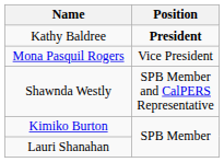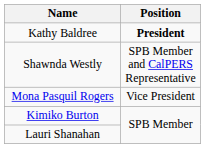 <table class="wikitable" style="text-align:center">
 <tr>
 <th width="150">Name</th>
 <th width="100">Position</th>
 </tr>
 <tr>
 <td>Kathy Baldree</td>
 <td><strong>President</strong></td>
 </tr>
 <tr>
+<td>Shawnda Westly</td>
+<td>SPB Member and <a href='#'>CalPERS</a> Representative</td>
+</tr>
+<tr>
 <td><a href='#'>Mona Pasquil Rogers</a></td>
 <td>Vice President</td>
-</tr>
-<tr>
-<td>Shawnda Westly</td>
-<td>SPB Member and <a href='#'>CalPERS</a> Representative</td>
 </tr>
 <tr>
 <td><a href='#'>Kimiko Burton</a></td>
 <td rowspan="2">SPB Member</td>
 </tr>
 <tr>
 <td>Lauri Shanahan</td>
 </tr>
 </table>
